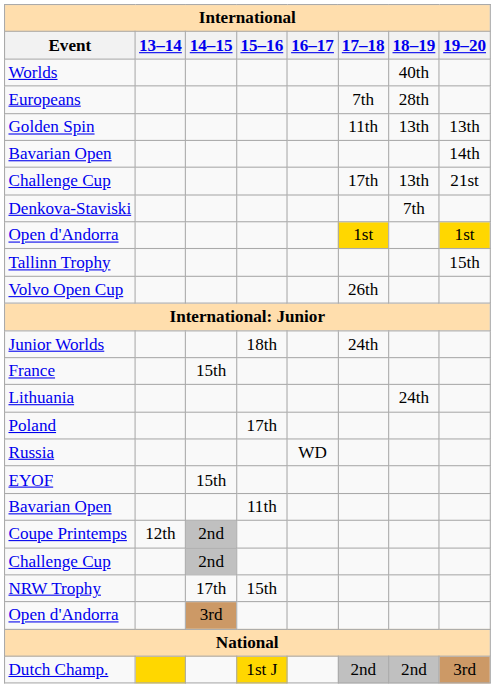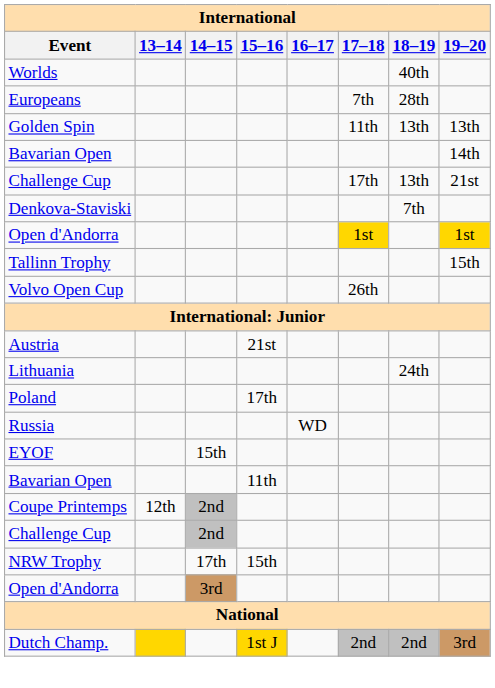 <table class="wikitable" style="text-align:center">
 <tr>
 <th colspan="8" style="background-color: #ffdead; " align="center">International</th>
 </tr>
 <tr>
 <th>Event</th>
 <th><a href='#'>13–14</a></th>
 <th><a href='#'>14–15</a></th>
 <th><a href='#'>15–16</a></th>
 <th><a href='#'>16–17</a></th>
 <th><a href='#'>17–18</a></th>
 <th><a href='#'>18–19</a></th>
 <th><a href='#'>19–20</a></th>
 </tr>
 <tr>
 <td align=left><a href='#'>Worlds</a></td>
 <td></td>
 <td></td>
 <td></td>
 <td></td>
 <td></td>
 <td>40th</td>
 <td></td>
 </tr>
 <tr>
 <td align=left><a href='#'>Europeans</a></td>
 <td></td>
 <td></td>
 <td></td>
 <td></td>
 <td>7th</td>
 <td>28th</td>
 <td></td>
 </tr>
 <tr>
 <td align=left> <a href='#'>Golden Spin</a></td>
 <td></td>
 <td></td>
 <td></td>
 <td></td>
 <td>11th</td>
 <td>13th</td>
 <td>13th</td>
 </tr>
 <tr>
 <td align=left><a href='#'>Bavarian Open</a></td>
 <td></td>
 <td></td>
 <td></td>
 <td></td>
 <td></td>
 <td></td>
 <td>14th</td>
 </tr>
 <tr>
 <td align=left><a href='#'>Challenge Cup</a></td>
 <td></td>
 <td></td>
 <td></td>
 <td></td>
 <td>17th</td>
 <td>13th</td>
 <td>21st</td>
 </tr>
 <tr>
 <td align=left><a href='#'>Denkova-Staviski</a></td>
 <td></td>
 <td></td>
 <td></td>
 <td></td>
 <td></td>
 <td>7th</td>
 <td></td>
 </tr>
 <tr>
 <td align=left><a href='#'>Open d'Andorra</a></td>
 <td></td>
 <td></td>
 <td></td>
 <td></td>
 <td bgcolor=gold>1st</td>
 <td></td>
 <td bgcolor=gold>1st</td>
 </tr>
 <tr>
 <td align=left><a href='#'>Tallinn Trophy</a></td>
 <td></td>
 <td></td>
 <td></td>
 <td></td>
 <td></td>
 <td></td>
 <td>15th</td>
 </tr>
 <tr>
 <td align=left><a href='#'>Volvo Open Cup</a></td>
 <td></td>
 <td></td>
 <td></td>
 <td></td>
 <td>26th</td>
 <td></td>
 <td></td>
 </tr>
 <tr>
 <th colspan="8" style="background-color: #ffdead; " align="center">International: Junior</th>
 </tr>
 <tr>
-<td align=left><a href='#'>Junior Worlds</a></td>
+<td align=left> <a href='#'>Austria</a></td>
 <td></td>
 <td></td>
-<td>18th</td>
-<td></td>
-<td>24th</td>
-<td></td>
-<td></td>
-</tr>
-<tr>
-<td align=left> <a href='#'>France</a></td>
-<td></td>
-<td>15th</td>
-<td></td>
+<td>21st</td>
 <td></td>
 <td></td>
 <td></td>
 <td></td>
 </tr>
 <tr>
 <td align=left> <a href='#'>Lithuania</a></td>
 <td></td>
 <td></td>
 <td></td>
 <td></td>
 <td></td>
 <td>24th</td>
 <td></td>
 </tr>
 <tr>
 <td align=left> <a href='#'>Poland</a></td>
 <td></td>
 <td></td>
 <td>17th</td>
 <td></td>
 <td></td>
 <td></td>
 <td></td>
 </tr>
 <tr>
 <td align=left> <a href='#'>Russia</a></td>
 <td></td>
 <td></td>
 <td></td>
 <td>WD</td>
 <td></td>
 <td></td>
 <td></td>
 </tr>
 <tr>
 <td align=left><a href='#'>EYOF</a></td>
 <td></td>
 <td>15th</td>
 <td></td>
 <td></td>
 <td></td>
 <td></td>
 <td></td>
 </tr>
 <tr>
 <td align=left><a href='#'>Bavarian Open</a></td>
 <td></td>
 <td></td>
 <td>11th</td>
 <td></td>
 <td></td>
 <td></td>
 <td></td>
 </tr>
 <tr>
 <td align=left><a href='#'>Coupe Printemps</a></td>
 <td>12th</td>
 <td bgcolor=silver>2nd</td>
 <td></td>
 <td></td>
 <td></td>
 <td></td>
 <td></td>
 </tr>
 <tr>
 <td align=left><a href='#'>Challenge Cup</a></td>
 <td></td>
 <td bgcolor=silver>2nd</td>
 <td></td>
 <td></td>
 <td></td>
 <td></td>
 <td></td>
 </tr>
 <tr>
 <td align=left><a href='#'>NRW Trophy</a></td>
 <td></td>
 <td>17th</td>
 <td>15th</td>
 <td></td>
 <td></td>
 <td></td>
 <td></td>
 </tr>
 <tr>
 <td align=left><a href='#'>Open d'Andorra</a></td>
 <td></td>
 <td bgcolor=cc9966>3rd</td>
 <td></td>
 <td></td>
 <td></td>
 <td></td>
 <td></td>
 </tr>
 <tr>
 <th colspan="8" style="background-color: #ffdead; " align="center">National</th>
 </tr>
 <tr>
 <td align="left"><a href='#'>Dutch Champ.</a></td>
 <td bgcolor="gold"></td>
 <td></td>
 <td bgcolor="gold">1st J</td>
 <td></td>
 <td bgcolor="silver">2nd</td>
 <td bgcolor="silver">2nd</td>
 <td bgcolor="cc9966">3rd</td>
 </tr>
 </table>
